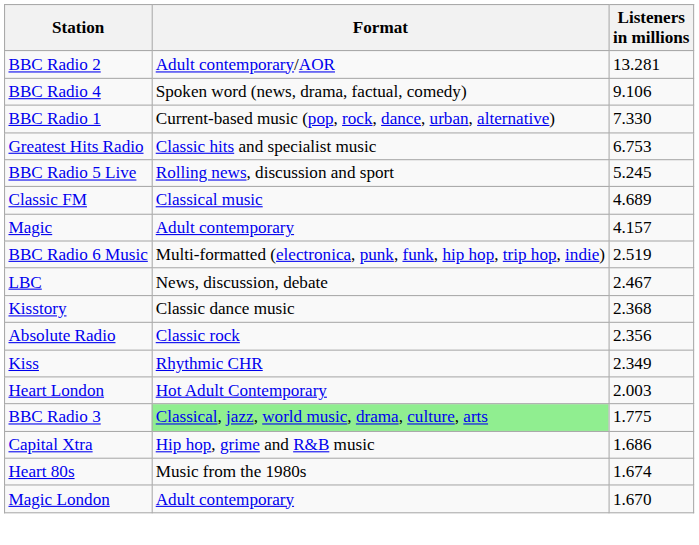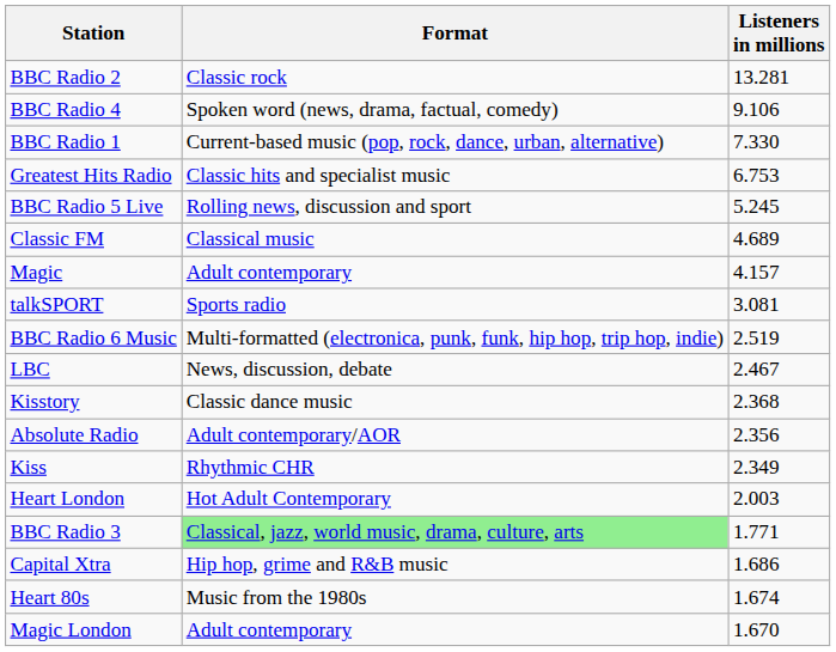 <table class="wikitable">
 <tr>
 <th>Station</th>
 <th>Format</th>
 <th>Listeners<br> in millions</th>
 </tr>
 <tr>
 <td><a href='#'>BBC Radio 2</a></td>
-<td><a href='#'>Adult contemporary</a>/<a href='#'>AOR</a></td>
+<td><a href='#'>Classic rock</a></td>
 <td>13.281</td>
 </tr>
 <tr>
 <td><a href='#'>BBC Radio 4</a></td>
 <td>Spoken word (news, drama, factual, comedy)</td>
 <td>9.106</td>
 </tr>
 <tr>
 <td><a href='#'>BBC Radio 1</a></td>
 <td>Current-based music (<a href='#'>pop</a>, <a href='#'>rock</a>, <a href='#'>dance</a>, <a href='#'>urban</a>, <a href='#'>alternative</a>)</td>
 <td>7.330</td>
 </tr>
 <tr>
 <td><a href='#'>Greatest Hits Radio</a></td>
 <td><a href='#'>Classic hits</a> and specialist music</td>
 <td>6.753</td>
 </tr>
 <tr>
 <td><a href='#'>BBC Radio 5 Live</a></td>
 <td><a href='#'>Rolling news</a>, discussion and sport</td>
 <td>5.245</td>
 </tr>
 <tr>
 <td><a href='#'>Classic FM</a></td>
 <td><a href='#'>Classical music</a></td>
 <td>4.689</td>
 </tr>
 <tr>
 <td><a href='#'>Magic</a></td>
 <td><a href='#'>Adult contemporary</a></td>
 <td>4.157</td>
 </tr>
 <tr>
+<td><a href='#'>talkSPORT</a></td>
+<td><a href='#'>Sports radio</a></td>
+<td>3.081</td>
+</tr>
+<tr>
 <td><a href='#'>BBC Radio 6 Music</a></td>
 <td>Multi-formatted (<a href='#'>electronica</a>, <a href='#'>punk</a>, <a href='#'>funk</a>, <a href='#'>hip hop</a>, <a href='#'>trip hop</a>, <a href='#'>indie</a>)</td>
 <td>2.519</td>
 </tr>
 <tr>
 <td><a href='#'>LBC</a></td>
 <td>News, discussion, debate</td>
 <td>2.467</td>
 </tr>
 <tr>
 <td><a href='#'>Kisstory</a></td>
 <td>Classic dance music</td>
 <td>2.368</td>
 </tr>
 <tr>
 <td><a href='#'>Absolute Radio</a></td>
-<td><a href='#'>Classic rock</a></td>
+<td><a href='#'>Adult contemporary</a>/<a href='#'>AOR</a></td>
 <td>2.356</td>
 </tr>
 <tr>
 <td><a href='#'>Kiss</a></td>
 <td><a href='#'>Rhythmic CHR</a></td>
 <td>2.349</td>
 </tr>
 <tr>
 <td><a href='#'>Heart London</a></td>
 <td><a href='#'>Hot Adult Contemporary</a></td>
 <td>2.003</td>
 </tr>
 <tr>
 <td><a href='#'>BBC Radio 3</a></td>
 <td style="background: lightgreen;"><a href='#'>Classical</a>, <a href='#'>jazz</a>, <a href='#'>world music</a>, <a href='#'>drama</a>, <a href='#'>culture</a>, <a href='#'>arts</a></td>
-<td>1.775</td>
+<td>1.771</td>
 </tr>
 <tr>
 <td><a href='#'>Capital Xtra</a></td>
 <td><a href='#'>Hip hop</a>, <a href='#'>grime</a> and <a href='#'>R&B</a> music</td>
 <td>1.686</td>
 </tr>
 <tr>
 <td><a href='#'>Heart 80s</a></td>
 <td>Music from the 1980s</td>
 <td>1.674</td>
 </tr>
 <tr>
 <td><a href='#'>Magic London</a></td>
 <td><a href='#'>Adult contemporary</a></td>
 <td>1.670</td>
 </tr>
 </table>
